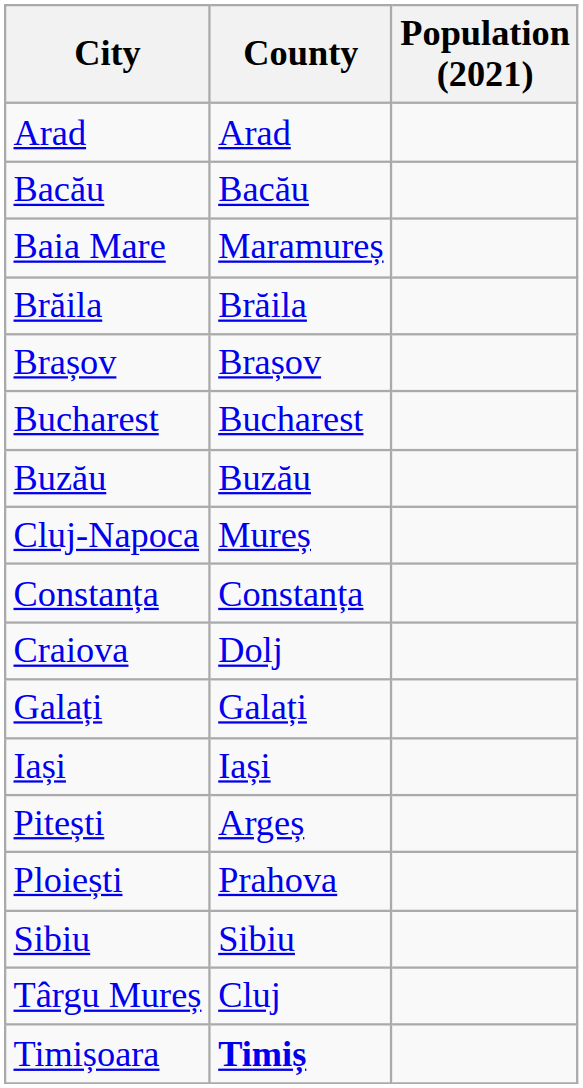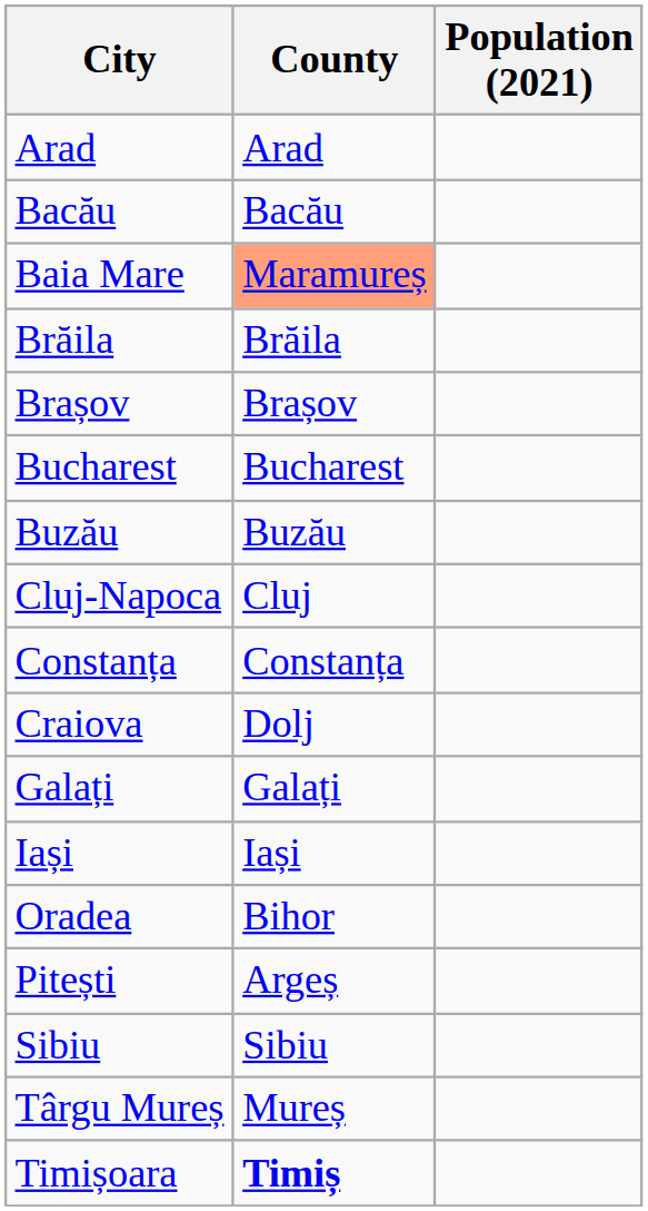 <table class="wikitable sortable sticky-header col3right">
 <tr>
 <th>City</th>
 <th>County</th>
 <th>Population<br>(2021)</th>
 </tr>
 <tr>
 <td><a href='#'>Arad</a></td>
 <td><a href='#'>Arad</a></td>
 <td></td>
 </tr>
 <tr>
 <td><a href='#'>Bacău</a></td>
 <td><a href='#'>Bacău</a></td>
 <td></td>
 </tr>
 <tr>
 <td><a href='#'>Baia Mare</a></td>
-<td><a href='#'>Maramureș</a></td>
+<td style="background: lightsalmon;"><a href='#'>Maramureș</a></td>
 <td></td>
 </tr>
 <tr>
 <td><a href='#'>Brăila</a></td>
 <td><a href='#'>Brăila</a></td>
 <td></td>
 </tr>
 <tr>
 <td><a href='#'>Brașov</a></td>
 <td><a href='#'>Brașov</a></td>
 <td></td>
 </tr>
 <tr>
 <td><a href='#'>Bucharest</a></td>
 <td><a href='#'>Bucharest</a></td>
 <td></td>
 </tr>
 <tr>
 <td><a href='#'>Buzău</a></td>
 <td><a href='#'>Buzău</a></td>
 <td></td>
 </tr>
 <tr>
 <td><a href='#'>Cluj-Napoca</a></td>
-<td><a href='#'>Mureș</a></td>
+<td><a href='#'>Cluj</a></td>
 <td></td>
 </tr>
 <tr>
 <td><a href='#'>Constanța</a></td>
 <td><a href='#'>Constanța</a></td>
 <td></td>
 </tr>
 <tr>
 <td><a href='#'>Craiova</a></td>
 <td><a href='#'>Dolj</a></td>
 <td></td>
 </tr>
 <tr>
 <td><a href='#'>Galați</a></td>
 <td><a href='#'>Galați</a></td>
 <td></td>
 </tr>
 <tr>
 <td><a href='#'>Iași</a></td>
 <td><a href='#'>Iași</a></td>
 <td></td>
 </tr>
 <tr>
-<td><a href='#'>Pitești</a></td>
-<td><a href='#'>Argeș</a></td>
+<td><a href='#'>Oradea</a></td>
+<td><a href='#'>Bihor</a></td>
 <td></td>
 </tr>
 <tr>
-<td><a href='#'>Ploiești</a></td>
-<td><a href='#'>Prahova</a></td>
+<td><a href='#'>Pitești</a></td>
+<td><a href='#'>Argeș</a></td>
 <td></td>
 </tr>
 <tr>
 <td><a href='#'>Sibiu</a></td>
 <td><a href='#'>Sibiu</a></td>
 <td></td>
 </tr>
 <tr>
 <td><a href='#'>Târgu Mureș</a></td>
-<td><a href='#'>Cluj</a></td>
+<td><a href='#'>Mureș</a></td>
 <td></td>
 </tr>
 <tr>
 <td><a href='#'>Timișoara</a></td>
 <td><strong><a href='#'>Timiș</a></strong></td>
 <td></td>
 </tr>
 </table>
